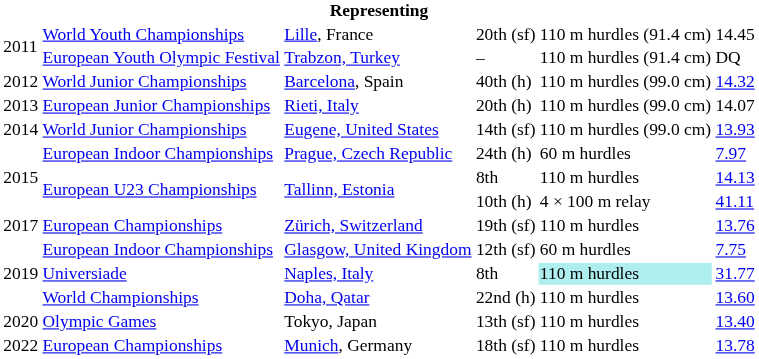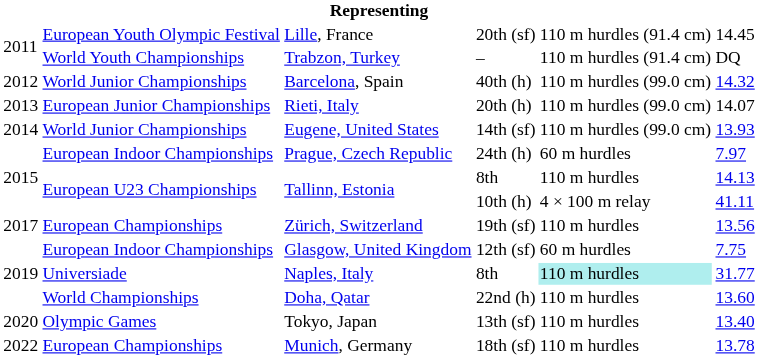 <table>
 <tr>
 <th colspan="6">Representing </th>
 </tr>
 <tr>
 <td rowspan=2>2011</td>
-<td><a href='#'>World Youth Championships</a></td>
+<td><a href='#'>European Youth Olympic Festival</a></td>
 <td><a href='#'>Lille</a>, France</td>
 <td>20th (sf)</td>
 <td>110 m hurdles (91.4 cm)</td>
 <td>14.45</td>
 </tr>
 <tr>
-<td><a href='#'>European Youth Olympic Festival</a></td>
+<td><a href='#'>World Youth Championships</a></td>
 <td><a href='#'>Trabzon, Turkey</a></td>
 <td>–</td>
 <td>110 m hurdles (91.4 cm)</td>
 <td>DQ</td>
 </tr>
 <tr>
 <td>2012</td>
 <td><a href='#'>World Junior Championships</a></td>
 <td><a href='#'>Barcelona</a>, Spain</td>
 <td>40th (h)</td>
 <td>110 m hurdles (99.0 cm)</td>
 <td><a href='#'>14.32</a></td>
 </tr>
 <tr>
 <td>2013</td>
 <td><a href='#'>European Junior Championships</a></td>
 <td><a href='#'>Rieti, Italy</a></td>
 <td>20th (h)</td>
 <td>110 m hurdles (99.0 cm)</td>
 <td>14.07</td>
 </tr>
 <tr>
 <td>2014</td>
 <td><a href='#'>World Junior Championships</a></td>
 <td><a href='#'>Eugene, United States</a></td>
 <td>14th (sf)</td>
 <td>110 m hurdles (99.0 cm)</td>
 <td><a href='#'>13.93</a></td>
 </tr>
 <tr>
 <td rowspan=3>2015</td>
 <td><a href='#'>European Indoor Championships</a></td>
 <td><a href='#'>Prague, Czech Republic</a></td>
 <td>24th (h)</td>
 <td>60 m hurdles</td>
 <td><a href='#'>7.97</a></td>
 </tr>
 <tr>
 <td rowspan=2><a href='#'>European U23 Championships</a></td>
 <td rowspan=2><a href='#'>Tallinn, Estonia</a></td>
 <td>8th</td>
 <td>110 m hurdles</td>
 <td><a href='#'>14.13</a></td>
 </tr>
 <tr>
 <td>10th (h)</td>
 <td>4 × 100 m relay</td>
 <td><a href='#'>41.11</a></td>
 </tr>
 <tr>
 <td>2017</td>
 <td><a href='#'>European Championships</a></td>
 <td><a href='#'>Zürich, Switzerland</a></td>
 <td>19th (sf)</td>
 <td>110 m hurdles</td>
-<td><a href='#'>13.76</a></td>
+<td><a href='#'>13.56</a></td>
 </tr>
 <tr>
 <td rowspan=3>2019</td>
 <td><a href='#'>European Indoor Championships</a></td>
 <td><a href='#'>Glasgow, United Kingdom</a></td>
 <td>12th (sf)</td>
 <td>60 m hurdles</td>
 <td><a href='#'>7.75</a></td>
 </tr>
 <tr>
 <td><a href='#'>Universiade</a></td>
 <td><a href='#'>Naples, Italy</a></td>
 <td>8th</td>
 <td style="background: paleturquoise;">110 m hurdles</td>
 <td><a href='#'>31.77</a></td>
 </tr>
 <tr>
 <td><a href='#'>World Championships</a></td>
 <td><a href='#'>Doha, Qatar</a></td>
 <td>22nd (h)</td>
 <td>110 m hurdles</td>
 <td><a href='#'>13.60</a></td>
 </tr>
 <tr>
 <td>2020</td>
 <td><a href='#'>Olympic Games</a></td>
 <td>Tokyo, Japan</td>
 <td>13th (sf)</td>
 <td>110 m hurdles</td>
 <td><a href='#'>13.40</a></td>
 </tr>
 <tr>
 <td>2022</td>
 <td><a href='#'>European Championships</a></td>
 <td><a href='#'>Munich</a>, Germany</td>
 <td>18th (sf)</td>
 <td>110 m hurdles</td>
 <td><a href='#'>13.78</a></td>
 </tr>
 </table>
